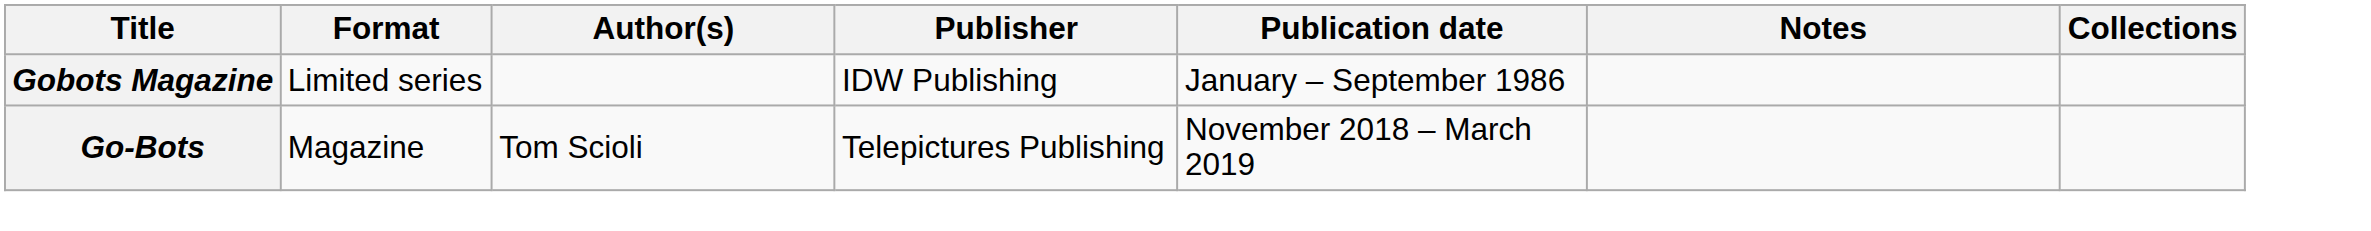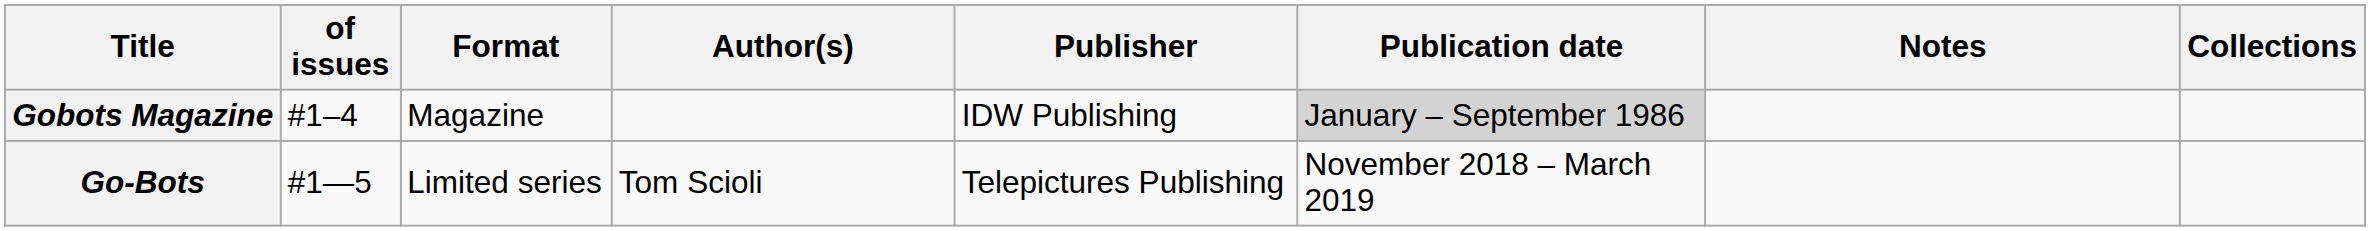 <table class="wikitable">
 <tr>
 <th>Title</th>
+<th style="width:40pt"> of issues</th>
 <th style="width:75pt">Format</th>
 <th style="width:125pt">Author(s)</th>
 <th style="width:125pt">Publisher</th>
 <th style="width:150pt">Publication date</th>
 <th style="width:175pt">Notes</th>
 <th>Collections</th>
 </tr>
 <tr>
 <th><em>Gobots Magazine</em></th>
-<td>Limited series</td>
+<td>#1–4</td>
+<td>Magazine</td>
 <td></td>
 <td>IDW Publishing</td>
-<td>January – September 1986</td>
+<td style="background: lightgrey;">January – September 1986</td>
 <td></td>
 <td></td>
 </tr>
 <tr>
 <th><em>Go-Bots</em></th>
-<td>Magazine</td>
+<td>#1—5</td>
+<td>Limited series</td>
 <td>Tom Scioli</td>
 <td>Telepictures Publishing</td>
 <td>November 2018 – March 2019</td>
 <td></td>
 <td></td>
 </tr>
 </table>
